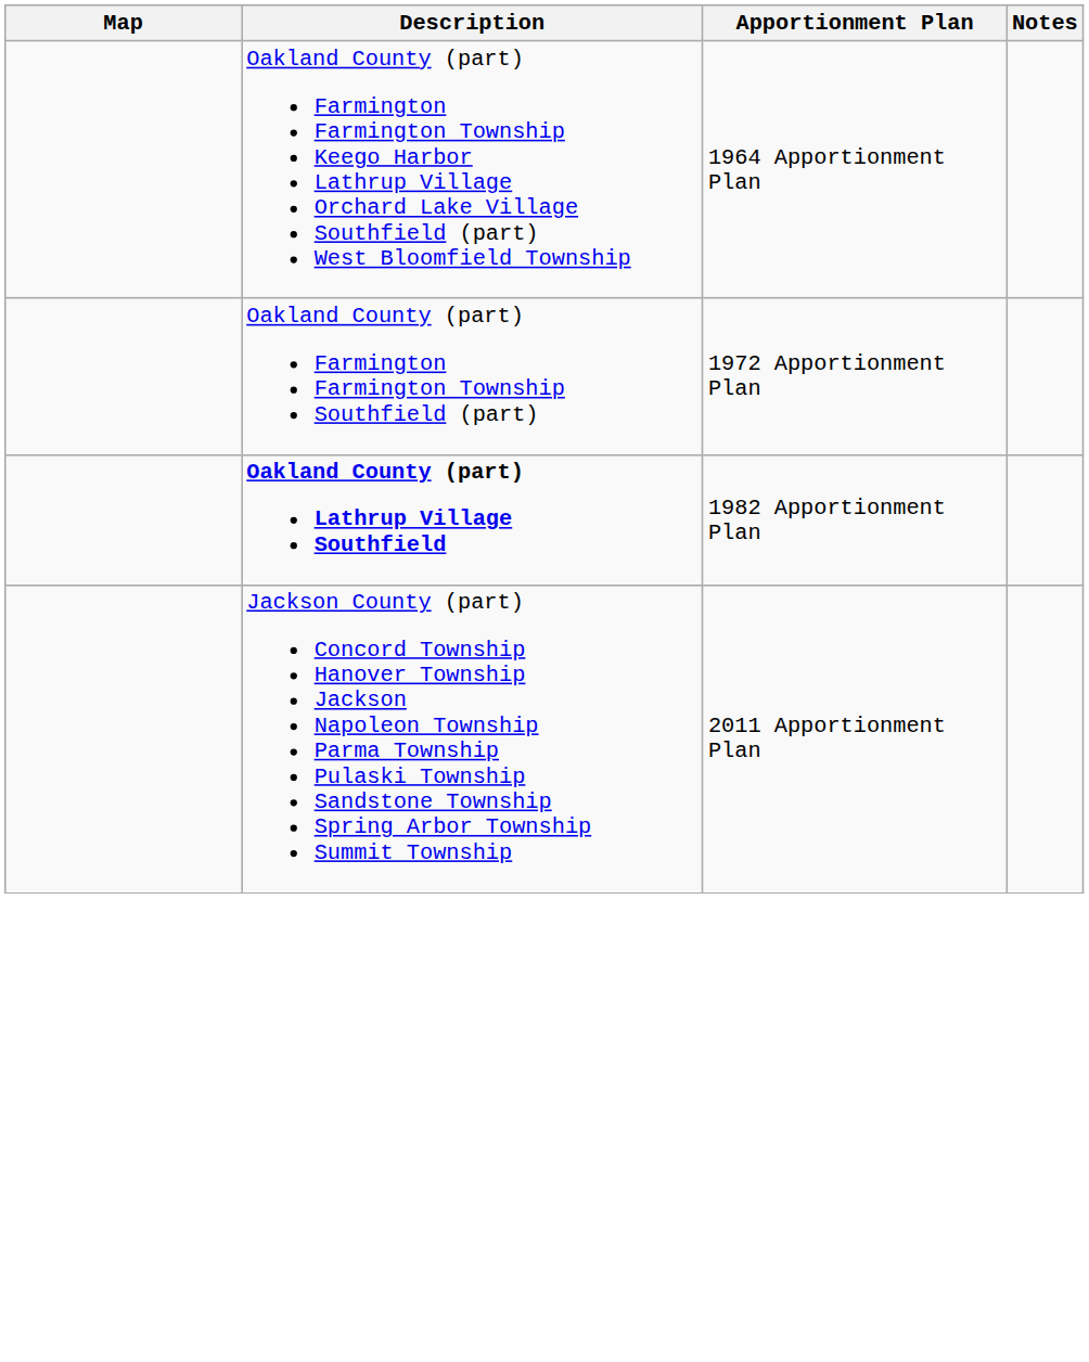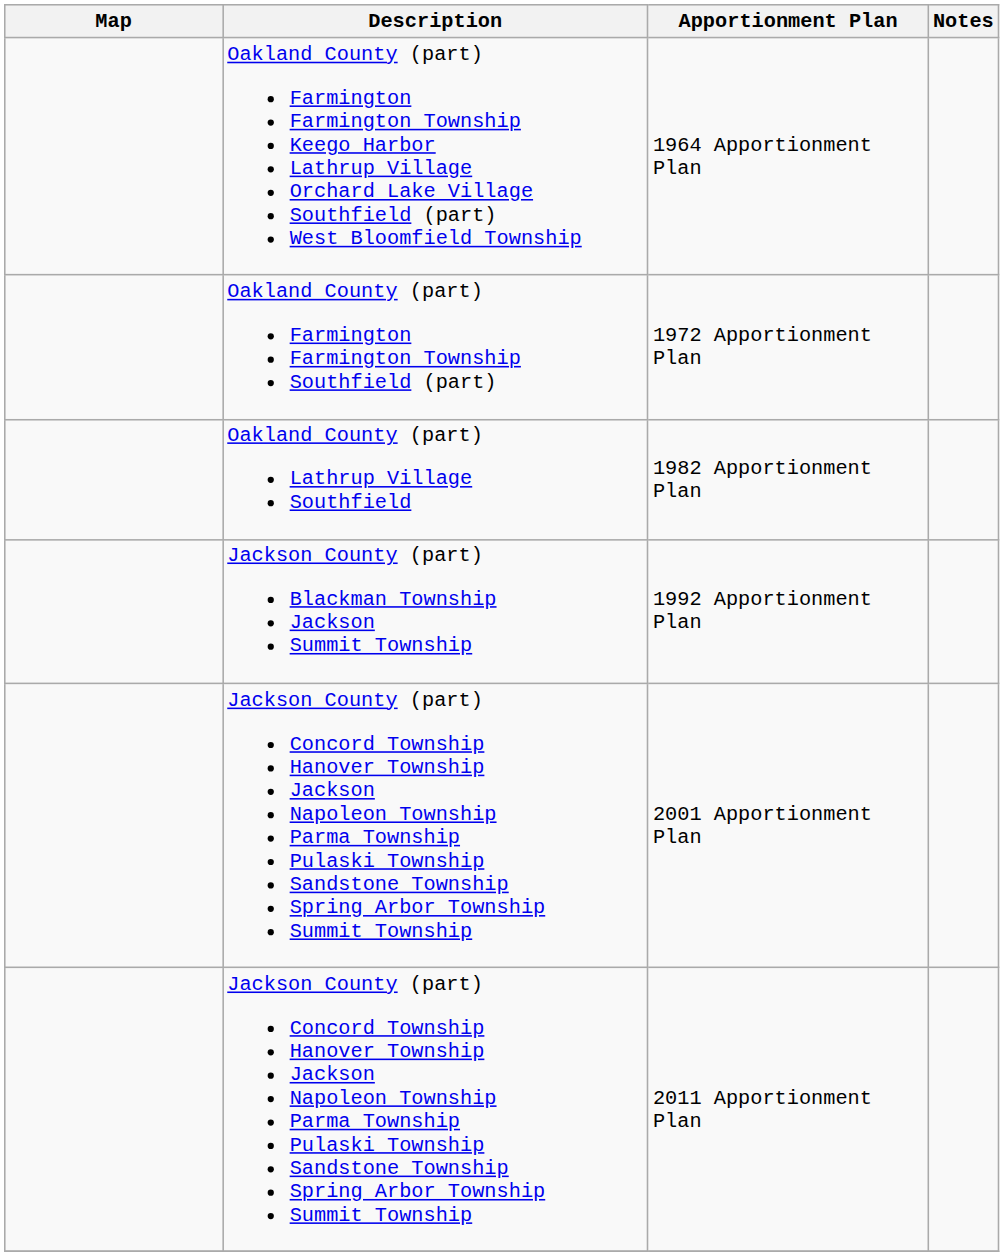 <table class="wikitable sortable">
 <tr>
 <th style="width:100pt;">Map</th>
 <th style="width:200pt;">Description</th>
 <th style="width:130pt;">Apportionment Plan</th>
 <th style="width:15pt;">Notes</th>
 </tr>
 <tr>
 <td></td>
 <td><a href='#'>Oakland County</a> (part)<br><ul><li><a href='#'>Farmington</a></li><li><a href='#'>Farmington Township</a></li><li><a href='#'>Keego Harbor</a></li><li><a href='#'>Lathrup Village</a></li><li><a href='#'>Orchard Lake Village</a></li><li><a href='#'>Southfield</a> (part)</li><li><a href='#'>West Bloomfield Township</a></li></ul></td>
 <td>1964 Apportionment Plan</td>
 <td></td>
 </tr>
 <tr>
 <td></td>
 <td><a href='#'>Oakland County</a> (part)<br><ul><li><a href='#'>Farmington</a></li><li><a href='#'>Farmington Township</a></li><li><a href='#'>Southfield</a> (part)</li></ul></td>
 <td>1972 Apportionment Plan</td>
 <td></td>
 </tr>
 <tr>
 <td></td>
-<td><strong><a href='#'>Oakland County</a> (part)<br><ul><li><a href='#'>Lathrup Village</a></li><li><a href='#'>Southfield</a></li></ul></strong></td>
+<td><a href='#'>Oakland County</a> (part)<br><ul><li><a href='#'>Lathrup Village</a></li><li><a href='#'>Southfield</a></li></ul></td>
 <td>1982 Apportionment Plan</td>
+<td></td>
+</tr>
+<tr>
+<td></td>
+<td><a href='#'>Jackson County</a> (part)<br><ul><li><a href='#'>Blackman Township</a></li><li><a href='#'>Jackson</a></li><li><a href='#'>Summit Township</a></li></ul></td>
+<td>1992 Apportionment Plan</td>
+<td></td>
+</tr>
+<tr>
+<td></td>
+<td><a href='#'>Jackson County</a> (part)<br><ul><li><a href='#'>Concord Township</a></li><li><a href='#'>Hanover Township</a></li><li><a href='#'>Jackson</a></li><li><a href='#'>Napoleon Township</a></li><li><a href='#'>Parma Township</a></li><li><a href='#'>Pulaski Township</a></li><li><a href='#'>Sandstone Township</a></li><li><a href='#'>Spring Arbor Township</a></li><li><a href='#'>Summit Township</a></li></ul></td>
+<td>2001 Apportionment Plan</td>
 <td></td>
 </tr>
 <tr>
 <td></td>
 <td><a href='#'>Jackson County</a> (part)<br><ul><li><a href='#'>Concord Township</a></li><li><a href='#'>Hanover Township</a></li><li><a href='#'>Jackson</a></li><li><a href='#'>Napoleon Township</a></li><li><a href='#'>Parma Township</a></li><li><a href='#'>Pulaski Township</a></li><li><a href='#'>Sandstone Township</a></li><li><a href='#'>Spring Arbor Township</a></li><li><a href='#'>Summit Township</a></li></ul></td>
 <td>2011 Apportionment Plan</td>
 <td></td>
 </tr>
 <tr>
 </tr>
 </table>
